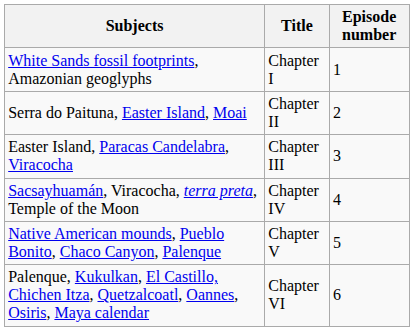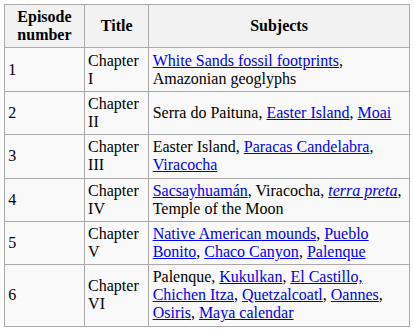 <table class="wikitable sortable" style="width:65%;">
 <tr>
+<th>Episode number</th>
+<th>Title</th>
 <th>Subjects</th>
-<th>Title</th>
-<th>Episode number</th>
 </tr>
 <tr>
+<td>1</td>
+<td>Chapter I</td>
 <td><a href='#'>White Sands fossil footprints</a>, Amazonian geoglyphs</td>
-<td>Chapter I</td>
-<td>1</td>
 </tr>
 <tr>
+<td>2</td>
+<td>Chapter II</td>
 <td>Serra do Paituna, <a href='#'>Easter Island</a>, <a href='#'>Moai</a></td>
-<td>Chapter II</td>
-<td>2</td>
 </tr>
 <tr>
+<td>3</td>
+<td>Chapter III</td>
 <td>Easter Island, <a href='#'>Paracas Candelabra</a>, <a href='#'>Viracocha</a></td>
-<td>Chapter III</td>
-<td>3</td>
 </tr>
 <tr>
+<td>4</td>
+<td>Chapter IV</td>
 <td><a href='#'>Sacsayhuamán</a>, Viracocha, <em><a href='#'>terra preta</a></em>, Temple of the Moon</td>
-<td>Chapter IV</td>
-<td>4</td>
 </tr>
 <tr>
+<td>5</td>
+<td>Chapter V</td>
 <td><a href='#'>Native American mounds</a>, <a href='#'>Pueblo Bonito</a>, <a href='#'>Chaco Canyon</a>, <a href='#'>Palenque</a></td>
-<td>Chapter V</td>
-<td>5</td>
 </tr>
 <tr>
+<td>6</td>
+<td>Chapter VI</td>
 <td>Palenque, <a href='#'>Kukulkan</a>, <a href='#'>El Castillo, Chichen Itza</a>,  <a href='#'>Quetzalcoatl</a>, <a href='#'>Oannes</a>, <a href='#'>Osiris</a>,  <a href='#'>Maya calendar</a></td>
-<td>Chapter VI</td>
-<td>6</td>
 </tr>
 </table>
